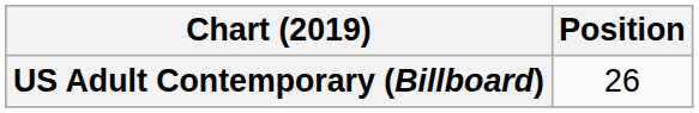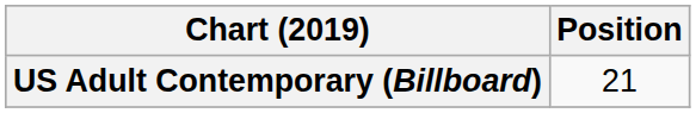 <table class="wikitable sortable plainrowheaders" style="text-align:center">
 <tr>
 <th scope="col">Chart (2019)</th>
 <th scope="col">Position</th>
 </tr>
 <tr>
 <th scope="row">US Adult Contemporary (<em>Billboard</em>)</th>
-<td>26</td>
+<td>21</td>
 </tr>
 </table>
